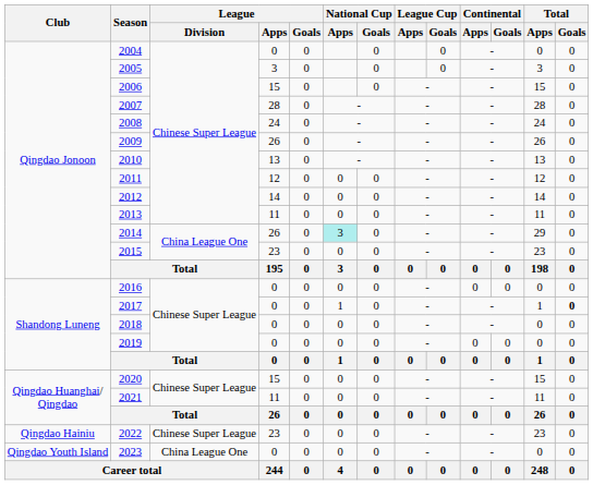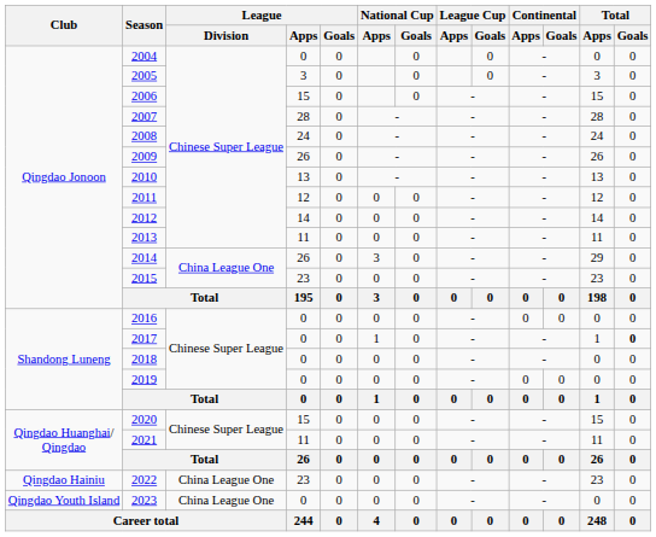 <table class="wikitable" style="text-align: center">
 <tr>
 <th rowspan="2">Club</th>
 <th rowspan="2">Season</th>
 <th colspan="3">League</th>
 <th colspan="2">National Cup</th>
 <th colspan="2">League Cup</th>
 <th colspan="2">Continental</th>
 <th colspan="2">Total</th>
 </tr>
 <tr>
 <th>Division</th>
 <th>Apps</th>
 <th>Goals</th>
 <th>Apps</th>
 <th>Goals</th>
 <th>Apps</th>
 <th>Goals</th>
 <th>Apps</th>
 <th>Goals</th>
 <th>Apps</th>
 <th>Goals</th>
 </tr>
 <tr>
 <td rowspan="13"><a href='#'>Qingdao Jonoon</a></td>
 <td><a href='#'>2004</a></td>
 <td rowspan="10"><a href='#'>Chinese Super League</a></td>
 <td>0</td>
 <td>0</td>
 <td></td>
 <td>0</td>
 <td></td>
 <td>0</td>
 <td colspan="2">-</td>
 <td>0</td>
 <td>0</td>
 </tr>
 <tr>
 <td><a href='#'>2005</a></td>
 <td>3</td>
 <td>0</td>
 <td></td>
 <td>0</td>
 <td></td>
 <td>0</td>
 <td colspan="2">-</td>
 <td>3</td>
 <td>0</td>
 </tr>
 <tr>
 <td><a href='#'>2006</a></td>
 <td>15</td>
 <td>0</td>
 <td></td>
 <td>0</td>
 <td colspan="2">-</td>
 <td colspan="2">-</td>
 <td>15</td>
 <td>0</td>
 </tr>
 <tr>
 <td><a href='#'>2007</a></td>
 <td>28</td>
 <td>0</td>
 <td colspan="2">-</td>
 <td colspan="2">-</td>
 <td colspan="2">-</td>
 <td>28</td>
 <td>0</td>
 </tr>
 <tr>
 <td><a href='#'>2008</a></td>
 <td>24</td>
 <td>0</td>
 <td colspan="2">-</td>
 <td colspan="2">-</td>
 <td colspan="2">-</td>
 <td>24</td>
 <td>0</td>
 </tr>
 <tr>
 <td><a href='#'>2009</a></td>
 <td>26</td>
 <td>0</td>
 <td colspan="2">-</td>
 <td colspan="2">-</td>
 <td colspan="2">-</td>
 <td>26</td>
 <td>0</td>
 </tr>
 <tr>
 <td><a href='#'>2010</a></td>
 <td>13</td>
 <td>0</td>
 <td colspan="2">-</td>
 <td colspan="2">-</td>
 <td colspan="2">-</td>
 <td>13</td>
 <td>0</td>
 </tr>
 <tr>
 <td><a href='#'>2011</a></td>
 <td>12</td>
 <td>0</td>
 <td>0</td>
 <td>0</td>
 <td colspan="2">-</td>
 <td colspan="2">-</td>
 <td>12</td>
 <td>0</td>
 </tr>
 <tr>
 <td><a href='#'>2012</a></td>
 <td>14</td>
 <td>0</td>
 <td>0</td>
 <td>0</td>
 <td colspan="2">-</td>
 <td colspan="2">-</td>
 <td>14</td>
 <td>0</td>
 </tr>
 <tr>
 <td><a href='#'>2013</a></td>
 <td>11</td>
 <td>0</td>
 <td>0</td>
 <td>0</td>
 <td colspan="2">-</td>
 <td colspan="2">-</td>
 <td>11</td>
 <td>0</td>
 </tr>
 <tr>
 <td><a href='#'>2014</a></td>
 <td rowspan="2"><a href='#'>China League One</a></td>
 <td>26</td>
 <td>0</td>
-<td style="background: paleturquoise;">3</td>
+<td>3</td>
 <td>0</td>
 <td colspan="2">-</td>
 <td colspan="2">-</td>
 <td>29</td>
 <td>0</td>
 </tr>
 <tr>
 <td><a href='#'>2015</a></td>
 <td>23</td>
 <td>0</td>
 <td>0</td>
 <td>0</td>
 <td colspan="2">-</td>
 <td colspan="2">-</td>
 <td>23</td>
 <td>0</td>
 </tr>
 <tr>
 <th colspan=2>Total</th>
 <th>195</th>
 <th>0</th>
 <th>3</th>
 <th>0</th>
 <th>0</th>
 <th>0</th>
 <th>0</th>
 <th>0</th>
 <th>198</th>
 <th>0</th>
 </tr>
 <tr>
 <td rowspan="5"><a href='#'>Shandong Luneng</a></td>
 <td><a href='#'>2016</a></td>
 <td rowspan="4">Chinese Super League</td>
 <td>0</td>
 <td>0</td>
 <td>0</td>
 <td>0</td>
 <td colspan="2">-</td>
 <td>0</td>
 <td>0</td>
 <td>0</td>
 <td>0</td>
 </tr>
 <tr>
 <td><a href='#'>2017</a></td>
 <td>0</td>
 <td>0</td>
 <td>1</td>
 <td>0</td>
 <td colspan="2">-</td>
 <td colspan="2">-</td>
 <td>1</td>
 <td><strong>0</strong></td>
 </tr>
 <tr>
 <td><a href='#'>2018</a></td>
 <td>0</td>
 <td>0</td>
 <td>0</td>
 <td>0</td>
 <td colspan="2">-</td>
 <td colspan="2">-</td>
 <td>0</td>
 <td>0</td>
 </tr>
 <tr>
 <td><a href='#'>2019</a></td>
 <td>0</td>
 <td>0</td>
 <td>0</td>
 <td>0</td>
 <td colspan="2">-</td>
 <td>0</td>
 <td>0</td>
 <td>0</td>
 <td>0</td>
 </tr>
 <tr>
 <th colspan=2>Total</th>
 <th>0</th>
 <th>0</th>
 <th>1</th>
 <th>0</th>
 <th>0</th>
 <th>0</th>
 <th>0</th>
 <th>0</th>
 <th>1</th>
 <th>0</th>
 </tr>
 <tr>
 <td rowspan="3"><a href='#'>Qingdao Huanghai</a>/<br><a href='#'>Qingdao</a></td>
 <td><a href='#'>2020</a></td>
 <td rowspan="2">Chinese Super League</td>
 <td>15</td>
 <td>0</td>
 <td>0</td>
 <td>0</td>
 <td colspan="2">-</td>
 <td colspan="2">-</td>
 <td>15</td>
 <td>0</td>
 </tr>
 <tr>
 <td><a href='#'>2021</a></td>
 <td>11</td>
 <td>0</td>
 <td>0</td>
 <td>0</td>
 <td colspan="2">-</td>
 <td colspan="2">-</td>
 <td>11</td>
 <td>0</td>
 </tr>
 <tr>
 <th colspan=2>Total</th>
 <th>26</th>
 <th>0</th>
 <th>0</th>
 <th>0</th>
 <th>0</th>
 <th>0</th>
 <th>0</th>
 <th>0</th>
 <th>26</th>
 <th>0</th>
 </tr>
 <tr>
 <td><a href='#'>Qingdao Hainiu</a></td>
 <td><a href='#'>2022</a></td>
-<td>Chinese Super League</td>
+<td>China League One</td>
 <td>23</td>
 <td>0</td>
 <td>0</td>
 <td>0</td>
 <td colspan="2">-</td>
 <td colspan="2">-</td>
 <td>23</td>
 <td>0</td>
 </tr>
 <tr>
 <td><a href='#'>Qingdao Youth Island</a></td>
 <td><a href='#'>2023</a></td>
 <td>China League One</td>
 <td>0</td>
 <td>0</td>
 <td>0</td>
 <td>0</td>
 <td colspan="2">-</td>
 <td colspan="2">-</td>
 <td>0</td>
 <td>0</td>
 </tr>
 <tr>
 <th colspan=3>Career total</th>
 <th>244</th>
 <th>0</th>
 <th>4</th>
 <th>0</th>
 <th>0</th>
 <th>0</th>
 <th>0</th>
 <th>0</th>
 <th>248</th>
 <th>0</th>
 </tr>
 </table>
